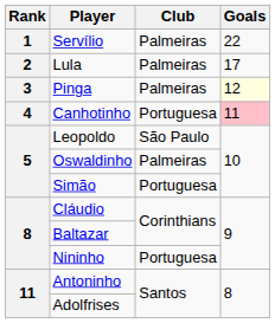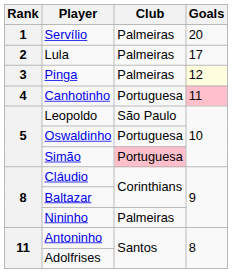 <table class="wikitable">
 <tr>
 <th>Rank</th>
 <th>Player</th>
 <th>Club</th>
 <th>Goals</th>
 </tr>
 <tr>
 <th>1</th>
 <td><a href='#'>Servílio</a></td>
 <td>Palmeiras</td>
-<td>22</td>
+<td>20</td>
 </tr>
 <tr>
 <th>2</th>
 <td>Lula</td>
 <td>Palmeiras</td>
 <td>17</td>
 </tr>
 <tr>
 <th>3</th>
 <td><a href='#'>Pinga</a></td>
 <td>Palmeiras</td>
 <td style="background: lightyellow;">12</td>
 </tr>
 <tr>
 <th>4</th>
 <td><a href='#'>Canhotinho</a></td>
 <td>Portuguesa</td>
 <td style="background: pink;">11</td>
 </tr>
 <tr>
 <th rowspan="3">5</th>
 <td>Leopoldo</td>
 <td>São Paulo</td>
 <td rowspan="3">10</td>
 </tr>
 <tr>
 <td><a href='#'>Oswaldinho</a></td>
-<td>Palmeiras</td>
+<td>Portuguesa</td>
 </tr>
 <tr>
 <td><a href='#'>Simão</a></td>
-<td>Portuguesa</td>
+<td style="background: pink;">Portuguesa</td>
 </tr>
 <tr>
 <th rowspan="3">8</th>
 <td><a href='#'>Cláudio</a></td>
 <td rowspan="2">Corinthians</td>
 <td rowspan="3">9</td>
 </tr>
 <tr>
 <td><a href='#'>Baltazar</a></td>
 </tr>
 <tr>
 <td><a href='#'>Nininho</a></td>
-<td>Portuguesa</td>
+<td>Palmeiras</td>
 </tr>
 <tr>
 <th rowspan="2">11</th>
 <td><a href='#'>Antoninho</a></td>
 <td rowspan="2">Santos</td>
 <td rowspan="2">8</td>
 </tr>
 <tr>
 <td>Adolfrises</td>
 </tr>
 </table>
